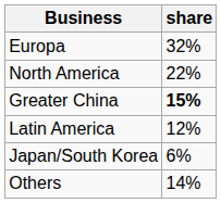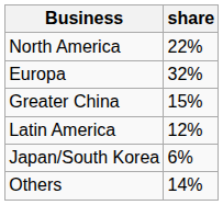 <table class="wikitable floatright">
 <tr>
 <th>Business</th>
 <th>share</th>
 </tr>
 <tr>
+<td>North America</td>
+<td>22%</td>
+</tr>
+<tr>
 <td>Europa</td>
 <td>32%</td>
 </tr>
 <tr>
-<td>North America</td>
-<td>22%</td>
-</tr>
-<tr>
 <td>Greater China</td>
-<td><strong>15%</strong></td>
+<td>15%</td>
 </tr>
 <tr>
 <td>Latin America</td>
 <td>12%</td>
 </tr>
 <tr>
 <td>Japan/South Korea</td>
 <td>6%</td>
 </tr>
 <tr>
 <td>Others</td>
 <td>14%</td>
 </tr>
 </table>
